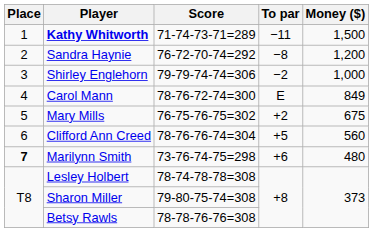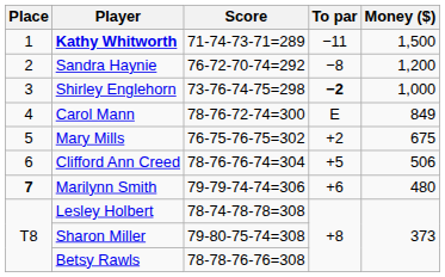 <table class="wikitable">
 <tr>
 <th>Place</th>
 <th>Player</th>
 <th>Score</th>
 <th>To par</th>
 <th>Money ($)</th>
 </tr>
 <tr>
 <td align=center>1</td>
 <td> <strong><a href='#'>Kathy Whitworth</a></strong></td>
 <td>71-74-73-71=289</td>
 <td align=center>−11</td>
 <td align=right>1,500</td>
 </tr>
 <tr>
 <td align=center>2</td>
 <td> <a href='#'>Sandra Haynie</a></td>
 <td>76-72-70-74=292</td>
 <td align=center>−8</td>
 <td align=right>1,200</td>
 </tr>
 <tr>
 <td align=center>3</td>
 <td> <a href='#'>Shirley Englehorn</a></td>
-<td>79-79-74-74=306</td>
-<td align=center>−2</td>
+<td>73-76-74-75=298</td>
+<td align=center><strong>−2</strong></td>
 <td align=right>1,000</td>
 </tr>
 <tr>
 <td align=center>4</td>
 <td> <a href='#'>Carol Mann</a></td>
 <td>78-76-72-74=300</td>
 <td align=center>E</td>
 <td align=right>849</td>
 </tr>
 <tr>
 <td align=center>5</td>
 <td> <a href='#'>Mary Mills</a></td>
 <td>76-75-76-75=302</td>
 <td align=center>+2</td>
 <td align=right>675</td>
 </tr>
 <tr>
 <td align=center>6</td>
 <td> <a href='#'>Clifford Ann Creed</a></td>
 <td>78-76-76-74=304</td>
 <td align=center>+5</td>
-<td align=right>560</td>
+<td align=right>506</td>
 </tr>
 <tr>
 <td align=center><strong>7</strong></td>
 <td> <a href='#'>Marilynn Smith</a></td>
-<td>73-76-74-75=298</td>
+<td>79-79-74-74=306</td>
 <td align=center>+6</td>
 <td align=right>480</td>
 </tr>
 <tr>
 <td align=center rowspan=3>T8</td>
 <td> <a href='#'>Lesley Holbert</a></td>
 <td>78-74-78-78=308</td>
 <td align=center rowspan=3>+8</td>
 <td align=right rowspan=3>373</td>
 </tr>
 <tr>
 <td> <a href='#'>Sharon Miller</a></td>
 <td>79-80-75-74=308</td>
 </tr>
 <tr>
 <td> <a href='#'>Betsy Rawls</a></td>
 <td>78-78-76-76=308</td>
 </tr>
 </table>
